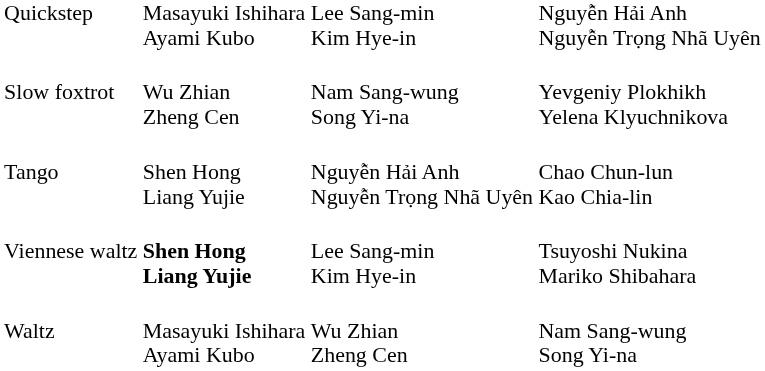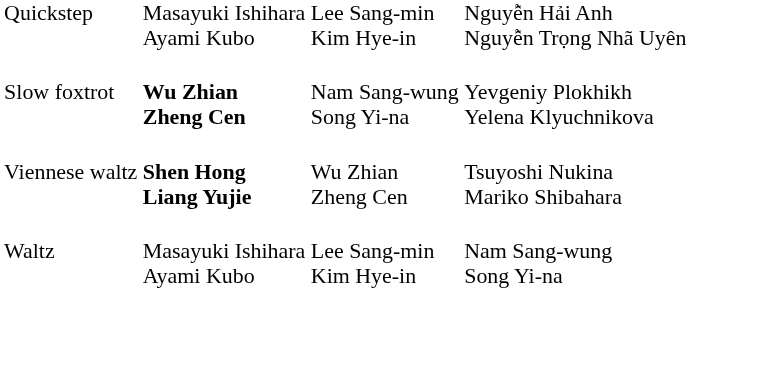 <table>
 <tr>
 <td>Quickstep</td>
 <td><br>Masayuki Ishihara<br>Ayami Kubo</td>
 <td><br>Lee Sang-min<br>Kim Hye-in</td>
 <td><br>Nguyễn Hải Anh<br>Nguyễn Trọng Nhã Uyên</td>
 </tr>
 <tr>
 <td>Slow foxtrot</td>
-<td><br>Wu Zhian<br>Zheng Cen</td>
+<td><strong><br>Wu Zhian<br>Zheng Cen</strong></td>
 <td><br>Nam Sang-wung<br>Song Yi-na</td>
 <td><br>Yevgeniy Plokhikh<br>Yelena Klyuchnikova</td>
 </tr>
 <tr>
-<td>Tango</td>
-<td><br>Shen Hong<br>Liang Yujie</td>
-<td><br>Nguyễn Hải Anh<br>Nguyễn Trọng Nhã Uyên</td>
-<td><br>Chao Chun-lun<br>Kao Chia-lin</td>
-</tr>
-<tr>
 <td>Viennese waltz</td>
 <td><strong><br>Shen Hong<br>Liang Yujie</strong></td>
-<td><br>Lee Sang-min<br>Kim Hye-in</td>
+<td><br>Wu Zhian<br>Zheng Cen</td>
 <td><br>Tsuyoshi Nukina<br>Mariko Shibahara</td>
 </tr>
 <tr>
 <td>Waltz</td>
 <td><br>Masayuki Ishihara<br>Ayami Kubo</td>
-<td><br>Wu Zhian<br>Zheng Cen</td>
+<td><br>Lee Sang-min<br>Kim Hye-in</td>
 <td><br>Nam Sang-wung<br>Song Yi-na</td>
 </tr>
 </table>
